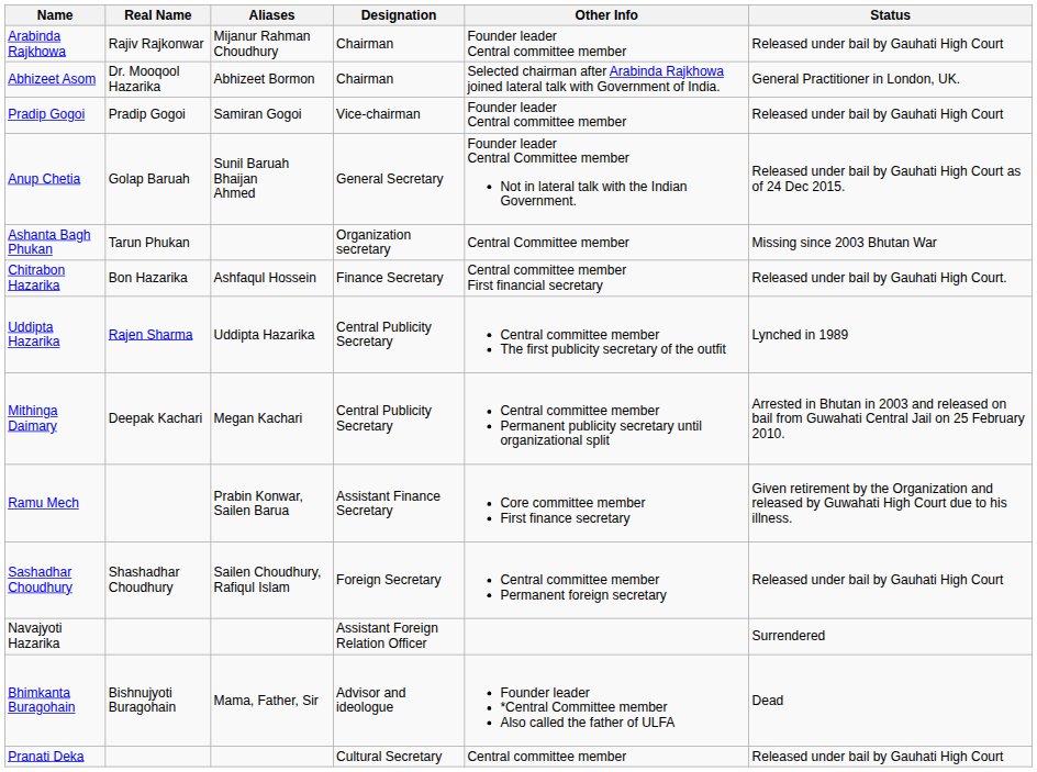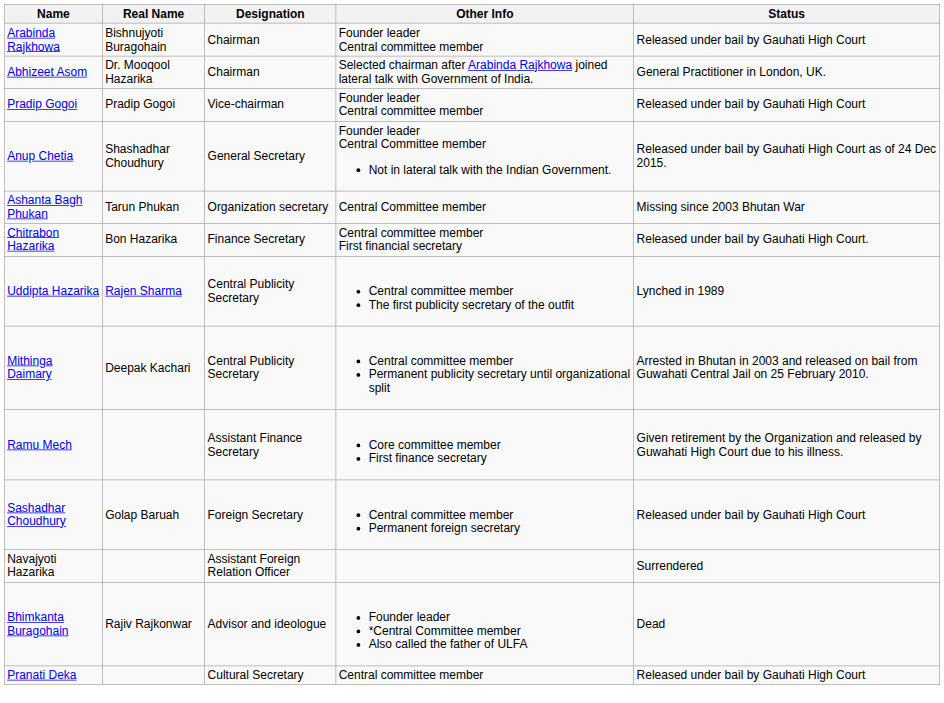 <table class="wikitable">
 <tr>
 <th>Name</th>
 <th>Real Name</th>
-<th>Aliases</th>
 <th>Designation</th>
 <th>Other Info</th>
 <th>Status</th>
 </tr>
 <tr>
 <td><a href='#'>Arabinda Rajkhowa</a></td>
-<td>Rajiv Rajkonwar</td>
-<td>Mijanur Rahman Choudhury</td>
+<td>Bishnujyoti Buragohain</td>
 <td>Chairman</td>
 <td>Founder leader<br> Central committee member</td>
 <td>Released under bail by Gauhati High Court</td>
 </tr>
 <tr>
 <td><a href='#'>Abhizeet Asom</a></td>
 <td>Dr. Mooqool Hazarika</td>
-<td>Abhizeet Bormon</td>
 <td>Chairman</td>
 <td>Selected chairman after <a href='#'>Arabinda Rajkhowa</a> joined lateral talk with Government of India.</td>
 <td>General Practitioner in London, UK.</td>
 </tr>
 <tr>
 <td><a href='#'>Pradip Gogoi</a></td>
 <td>Pradip Gogoi</td>
-<td>Samiran Gogoi</td>
 <td>Vice-chairman</td>
 <td>Founder leader<br> Central committee member</td>
 <td>Released under bail by Gauhati High Court</td>
 </tr>
 <tr>
 <td><a href='#'>Anup Chetia</a></td>
-<td>Golap Baruah </td>
-<td>Sunil Baruah<br> Bhaijan<br> Ahmed</td>
+<td>Shashadhar Choudhury</td>
 <td>General Secretary</td>
 <td>Founder leader<br> Central Committee member<br><ul><li>Not in lateral talk with the Indian Government.</li></ul></td>
 <td>Released under bail by Gauhati High Court as of 24 Dec 2015.</td>
 </tr>
 <tr>
 <td><a href='#'>Ashanta Bagh Phukan</a></td>
 <td>Tarun Phukan</td>
-<td></td>
 <td>Organization secretary</td>
 <td>Central Committee member</td>
 <td>Missing since 2003 Bhutan War</td>
 </tr>
 <tr>
 <td><a href='#'>Chitrabon Hazarika</a></td>
 <td>Bon Hazarika</td>
-<td>Ashfaqul Hossein</td>
 <td>Finance Secretary</td>
 <td>Central committee member<br>First financial secretary</td>
 <td>Released under bail by Gauhati High Court.</td>
 </tr>
 <tr>
 <td><a href='#'>Uddipta Hazarika</a></td>
 <td><a href='#'>Rajen Sharma</a></td>
-<td>Uddipta Hazarika <br></td>
 <td>Central Publicity Secretary</td>
 <td><br><ul><li>Central committee member</li><li>The first publicity secretary of the outfit</li></ul></td>
 <td>Lynched in 1989</td>
 </tr>
 <tr>
 <td><a href='#'>Mithinga Daimary</a></td>
 <td>Deepak Kachari</td>
-<td>Megan Kachari <br></td>
 <td>Central Publicity Secretary</td>
 <td><br><ul><li>Central committee member</li><li>Permanent publicity secretary until organizational split</li></ul></td>
 <td>Arrested in Bhutan in 2003 and released on bail from Guwahati Central Jail on 25 February 2010.</td>
 </tr>
 <tr>
 <td><a href='#'>Ramu Mech</a></td>
 <td></td>
-<td>Prabin Konwar,<br> Sailen Barua</td>
 <td>Assistant Finance Secretary</td>
 <td><br><ul><li>Core committee member</li><li>First finance secretary</li></ul></td>
 <td>Given retirement by the Organization and released by Guwahati High Court due to his illness.</td>
 </tr>
 <tr>
 <td><a href='#'>Sashadhar Choudhury</a></td>
-<td>Shashadhar Choudhury</td>
-<td>Sailen Choudhury, Rafiqul Islam</td>
+<td>Golap Baruah </td>
 <td>Foreign Secretary</td>
 <td><br><ul><li>Central committee member</li><li>Permanent foreign secretary</li></ul></td>
 <td>Released under bail by Gauhati High Court</td>
 </tr>
 <tr>
 <td>Navajyoti Hazarika</td>
 <td></td>
-<td></td>
 <td>Assistant Foreign Relation Officer</td>
 <td></td>
 <td>Surrendered</td>
 </tr>
 <tr>
 <td><a href='#'>Bhimkanta Buragohain</a></td>
-<td>Bishnujyoti Buragohain</td>
-<td>Mama, Father, Sir</td>
+<td>Rajiv Rajkonwar</td>
 <td>Advisor and ideologue</td>
 <td><br><ul><li>Founder leader</li><li>*Central Committee member</li><li>Also called the father of ULFA</li></ul></td>
 <td>Dead</td>
 </tr>
 <tr>
 <td><a href='#'>Pranati Deka</a></td>
 <td></td>
-<td></td>
 <td>Cultural Secretary</td>
 <td>Central committee member</td>
 <td>Released under bail by Gauhati High Court</td>
 </tr>
 </table>
